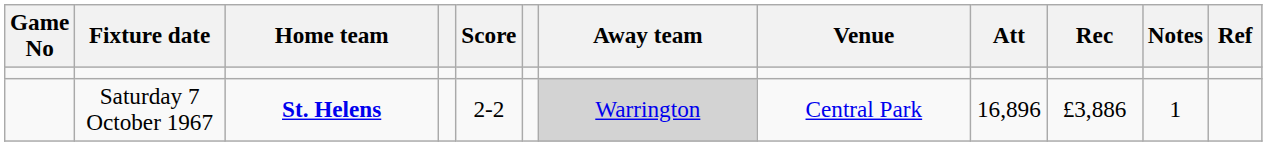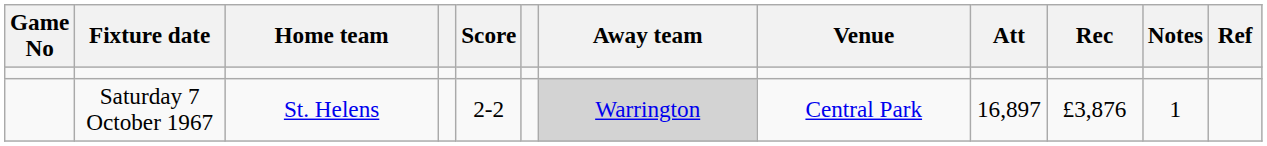 <table class="wikitable" style="text-align:center;">
 <tr>
 <th width=20 abbr="No">Game No</th>
 <th width=100 abbr="Date">Fixture date</th>
 <th width=150 abbr="Home team">Home team</th>
 <th width=5 abbr="space"></th>
 <th width=20 abbr="Score">Score</th>
 <th width=5 abbr="space"></th>
 <th width=150 abbr="Away team">Away team</th>
 <th width=150 abbr="Venue">Venue</th>
 <th width=45 abbr="Att">Att</th>
 <th width=60 abbr="Rec">Rec</th>
 <th width=20 abbr="Notes">Notes</th>
 <th width=30 abbr="Ref">Ref</th>
 </tr>
 <tr>
 <td></td>
 <td></td>
 <td></td>
 <td></td>
 <td></td>
 <td></td>
 <td></td>
 <td></td>
 <td></td>
 <td></td>
 <td></td>
 </tr>
 <tr>
 <td></td>
 <td>Saturday 7 October 1967</td>
-<td><strong><a href='#'>St. Helens</a></strong></td>
+<td><a href='#'>St. Helens</a></td>
 <td></td>
 <td>2-2</td>
 <td></td>
 <td style="background: lightgrey;"><a href='#'>Warrington</a></td>
 <td><a href='#'>Central Park</a></td>
-<td>16,896</td>
-<td>£3,886</td>
+<td>16,897</td>
+<td>£3,876</td>
 <td>1</td>
 <td></td>
 </tr>
 </table>
